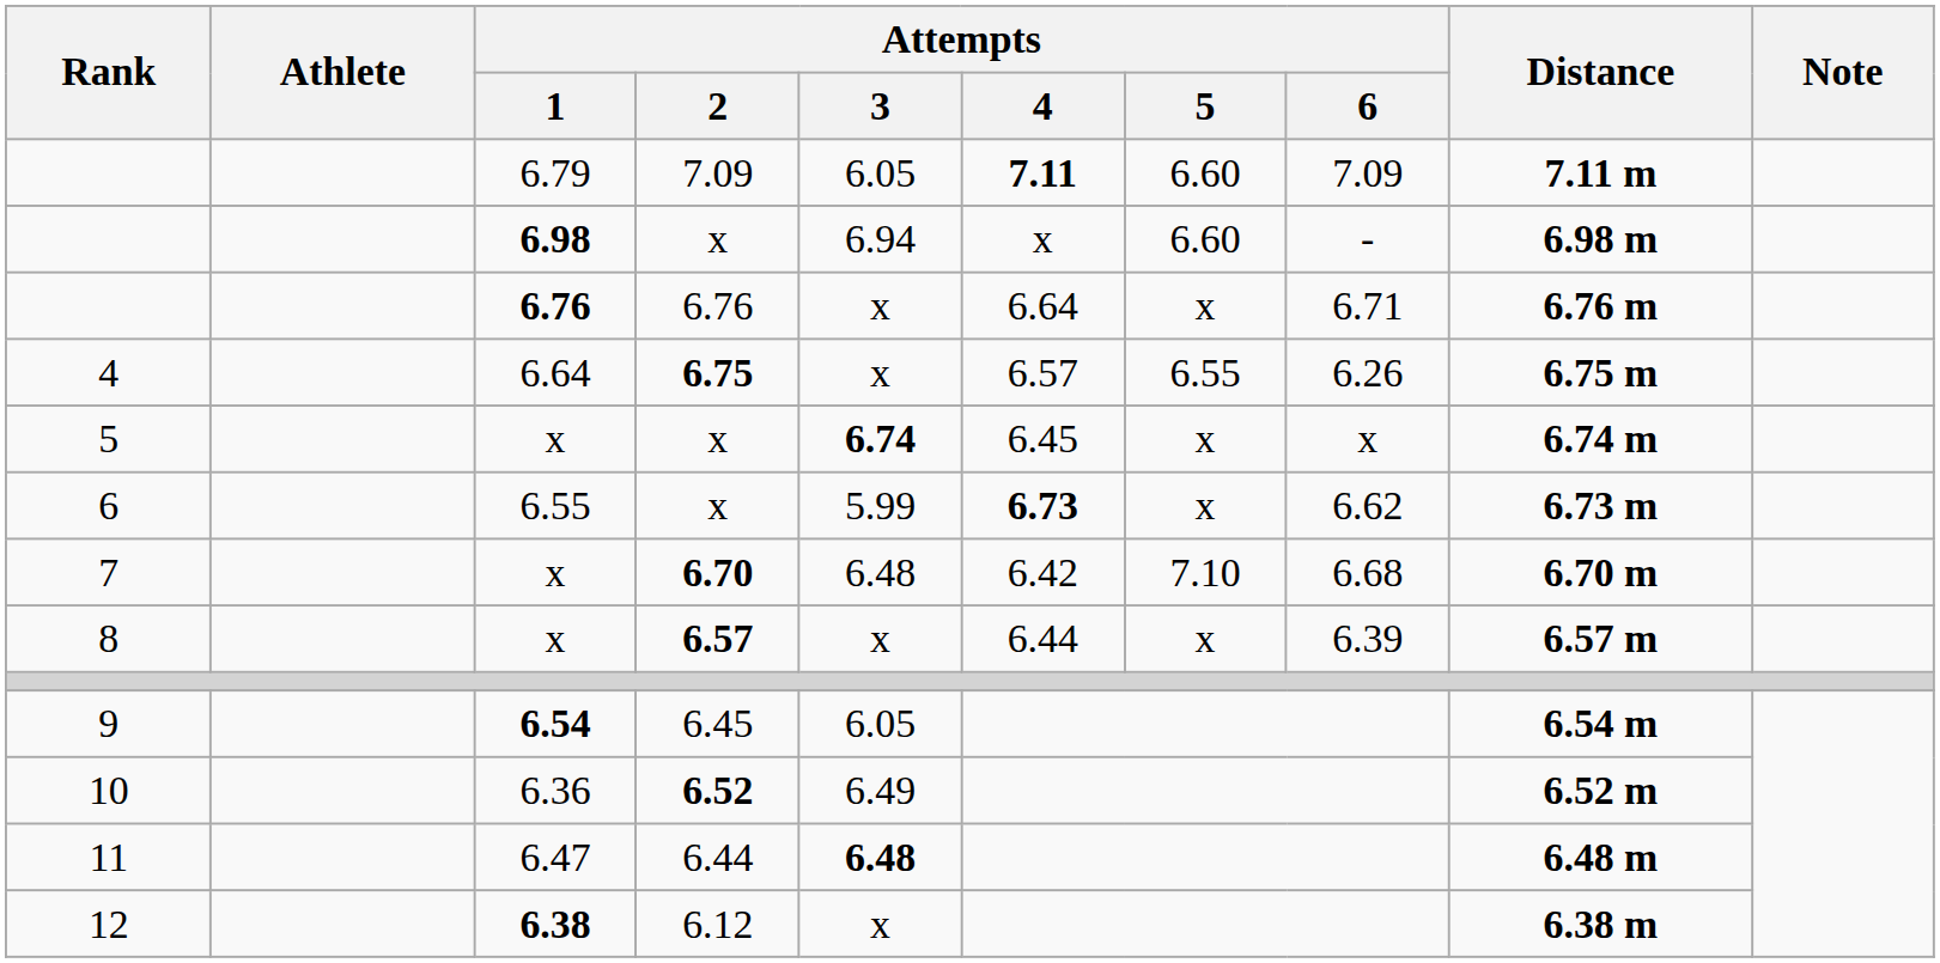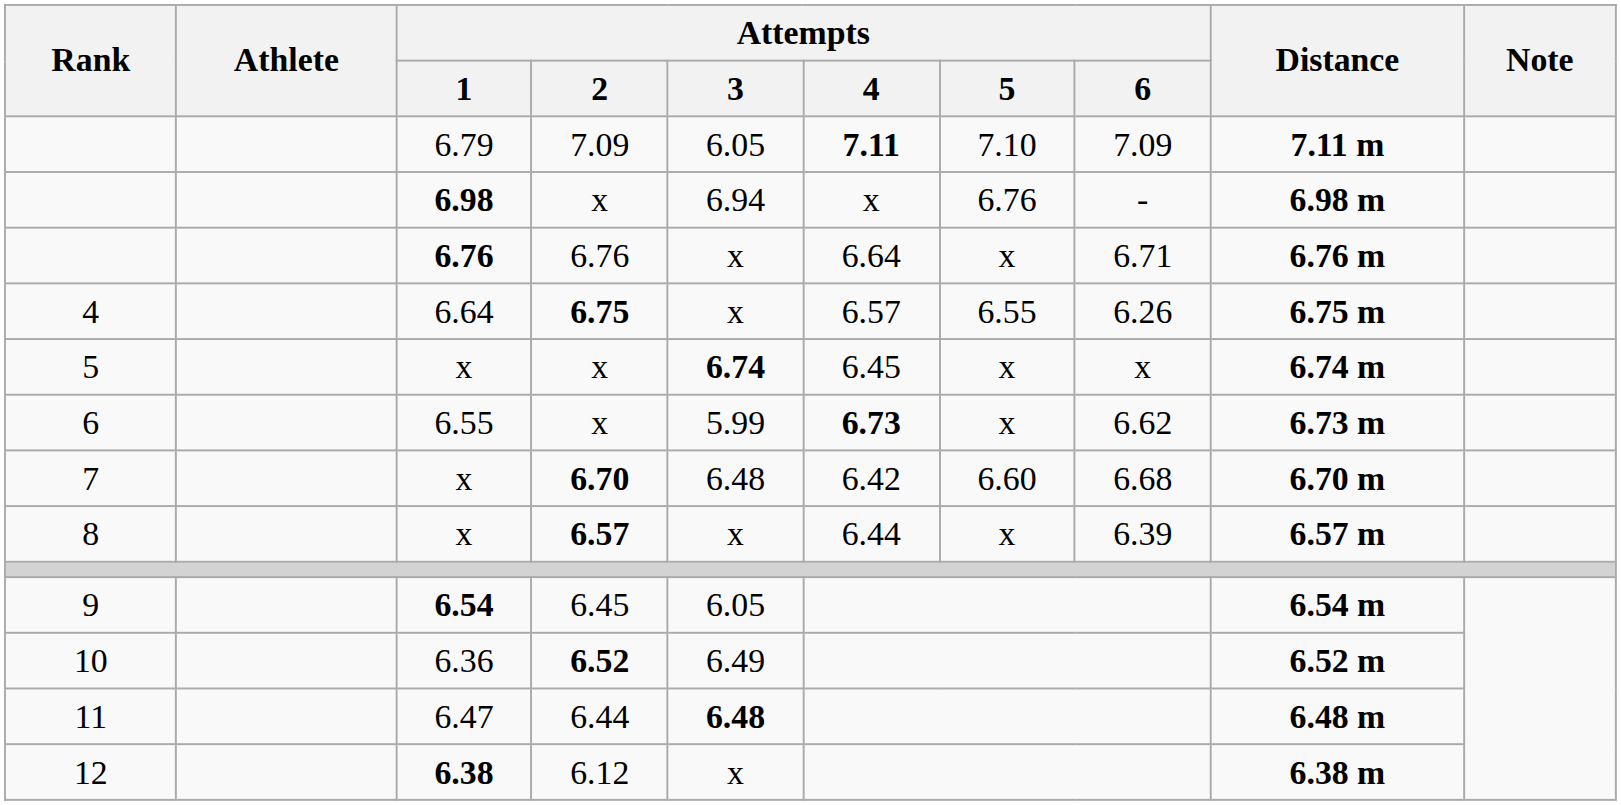 <table class="wikitable" style=" text-align:center; font-size:110%;" width="95%">
 <tr>
 <th rowspan="2">Rank</th>
 <th rowspan="2">Athlete</th>
 <th colspan="6">Attempts</th>
 <th rowspan="2">Distance</th>
 <th rowspan="2">Note</th>
 </tr>
 <tr>
 <th>1</th>
 <th>2</th>
 <th>3</th>
 <th>4</th>
 <th>5</th>
 <th>6</th>
 </tr>
 <tr>
 <td></td>
 <td align=left></td>
 <td>6.79</td>
 <td>7.09</td>
 <td>6.05</td>
 <td><strong>7.11</strong></td>
-<td>6.60</td>
+<td>7.10</td>
 <td>7.09</td>
 <td><strong>7.11 m</strong></td>
 <td></td>
 </tr>
 <tr>
 <td></td>
 <td align=left></td>
 <td><strong>6.98</strong></td>
 <td>x</td>
 <td>6.94</td>
 <td>x</td>
-<td>6.60</td>
+<td>6.76</td>
 <td>-</td>
 <td><strong>6.98 m</strong></td>
 <td></td>
 </tr>
 <tr>
 <td></td>
 <td align=left></td>
 <td><strong>6.76</strong></td>
 <td>6.76</td>
 <td>x</td>
 <td>6.64</td>
 <td>x</td>
 <td>6.71</td>
 <td><strong>6.76 m</strong></td>
 <td></td>
 </tr>
 <tr>
 <td>4</td>
 <td align=left></td>
 <td>6.64</td>
 <td><strong>6.75</strong></td>
 <td>x</td>
 <td>6.57</td>
 <td>6.55</td>
 <td>6.26</td>
 <td><strong>6.75 m</strong></td>
 <td></td>
 </tr>
 <tr>
 <td>5</td>
 <td align=left></td>
 <td>x</td>
 <td>x</td>
 <td><strong>6.74</strong></td>
 <td>6.45</td>
 <td>x</td>
 <td>x</td>
 <td><strong>6.74 m</strong></td>
 <td></td>
 </tr>
 <tr>
 <td>6</td>
 <td align=left></td>
 <td>6.55</td>
 <td>x</td>
 <td>5.99</td>
 <td><strong>6.73</strong></td>
 <td>x</td>
 <td>6.62</td>
 <td><strong>6.73 m</strong></td>
 <td></td>
 </tr>
 <tr>
 <td>7</td>
 <td align=left></td>
 <td>x</td>
 <td><strong>6.70</strong></td>
 <td>6.48</td>
 <td>6.42</td>
-<td>7.10</td>
+<td>6.60</td>
 <td>6.68</td>
 <td><strong>6.70 m</strong></td>
 <td></td>
 </tr>
 <tr>
 <td>8</td>
 <td align=left></td>
 <td>x</td>
 <td><strong>6.57</strong></td>
 <td>x</td>
 <td>6.44</td>
 <td>x</td>
 <td>6.39</td>
 <td><strong>6.57 m</strong></td>
 <td></td>
 </tr>
 <tr>
 <td colspan=10 bgcolor=lightgray></td>
 </tr>
 <tr>
 <td>9</td>
 <td align=left></td>
 <td><strong>6.54</strong></td>
 <td>6.45</td>
 <td>6.05</td>
 <td colspan=3></td>
 <td><strong>6.54 m</strong></td>
 </tr>
 <tr>
 <td>10</td>
 <td align=left></td>
 <td>6.36</td>
 <td><strong>6.52</strong></td>
 <td>6.49</td>
 <td colspan=3></td>
 <td><strong>6.52 m</strong></td>
 </tr>
 <tr>
 <td>11</td>
 <td align=left></td>
 <td>6.47</td>
 <td>6.44</td>
 <td><strong>6.48</strong></td>
 <td colspan=3></td>
 <td><strong>6.48 m</strong></td>
 </tr>
 <tr>
 <td>12</td>
 <td align=left></td>
 <td><strong>6.38</strong></td>
 <td>6.12</td>
 <td>x</td>
 <td colspan=3></td>
 <td><strong>6.38 m</strong></td>
 </tr>
 </table>
